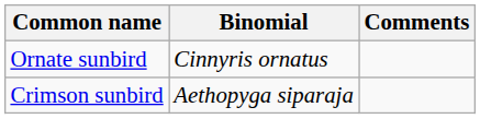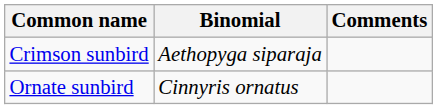 <table class="wikitable">
 <tr>
 <th>Common name</th>
 <th>Binomial</th>
 <th>Comments</th>
 </tr>
 <tr>
+<td><a href='#'>Crimson sunbird</a></td>
+<td><em>Aethopyga siparaja</em></td>
+<td></td>
+</tr>
+<tr>
 <td><a href='#'>Ornate sunbird</a></td>
 <td><em>Cinnyris ornatus</em></td>
 <td></td>
 </tr>
-<tr>
-<td><a href='#'>Crimson sunbird</a></td>
-<td><em>Aethopyga siparaja</em></td>
-<td></td>
-</tr>
 </table>
